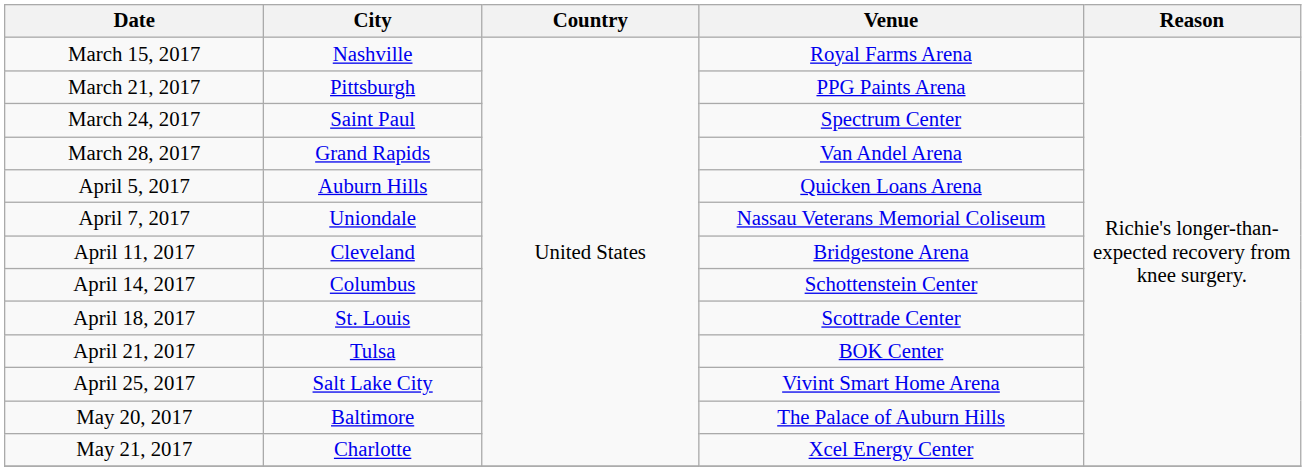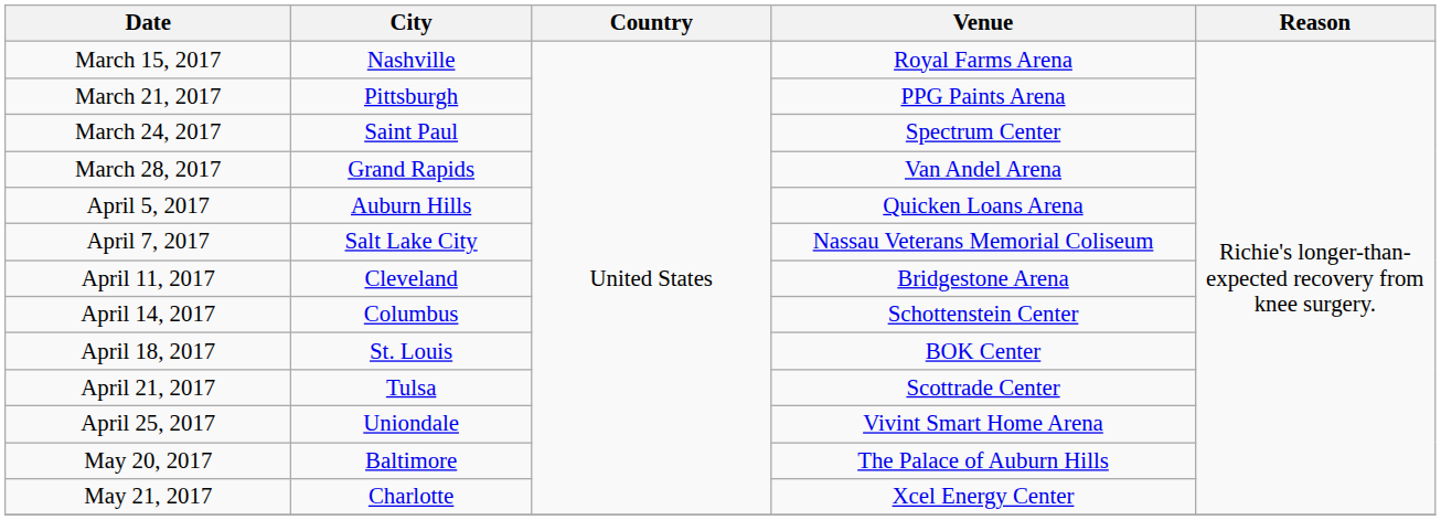 <table class="wikitable" style="text-align:center;">
 <tr>
 <th scope="col" style="width:12em;">Date</th>
 <th scope="col" style="width:10em;">City</th>
 <th scope="col" style="width:10em;">Country</th>
 <th scope="col" style="width:18em;">Venue</th>
 <th scope="col" style="width:10em;">Reason</th>
 </tr>
 <tr>
 <td>March 15, 2017</td>
 <td><a href='#'>Nashville</a></td>
 <td rowspan="13">United States</td>
 <td><a href='#'>Royal Farms Arena</a></td>
 <td rowspan="13">Richie's longer-than-expected recovery from knee surgery.</td>
 </tr>
 <tr>
 <td>March 21, 2017</td>
 <td><a href='#'>Pittsburgh</a></td>
 <td><a href='#'>PPG Paints Arena</a></td>
 </tr>
 <tr>
 <td>March 24, 2017</td>
 <td><a href='#'>Saint Paul</a></td>
 <td><a href='#'>Spectrum Center</a></td>
 </tr>
 <tr>
 <td>March 28, 2017</td>
 <td><a href='#'>Grand Rapids</a></td>
 <td><a href='#'>Van Andel Arena</a></td>
 </tr>
 <tr>
 <td>April 5, 2017</td>
 <td><a href='#'>Auburn Hills</a></td>
 <td><a href='#'>Quicken Loans Arena</a></td>
 </tr>
 <tr>
 <td>April 7, 2017</td>
-<td><a href='#'>Uniondale</a></td>
+<td><a href='#'>Salt Lake City</a></td>
 <td><a href='#'>Nassau Veterans Memorial Coliseum</a></td>
 </tr>
 <tr>
 <td>April 11, 2017</td>
 <td><a href='#'>Cleveland</a></td>
 <td><a href='#'>Bridgestone Arena</a></td>
 </tr>
 <tr>
 <td>April 14, 2017</td>
 <td><a href='#'>Columbus</a></td>
 <td><a href='#'>Schottenstein Center</a></td>
 </tr>
 <tr>
 <td>April 18, 2017</td>
 <td><a href='#'>St. Louis</a></td>
-<td><a href='#'>Scottrade Center</a></td>
+<td><a href='#'>BOK Center</a></td>
 </tr>
 <tr>
 <td>April 21, 2017</td>
 <td><a href='#'>Tulsa</a></td>
-<td><a href='#'>BOK Center</a></td>
+<td><a href='#'>Scottrade Center</a></td>
 </tr>
 <tr>
 <td>April 25, 2017</td>
-<td><a href='#'>Salt Lake City</a></td>
+<td><a href='#'>Uniondale</a></td>
 <td><a href='#'>Vivint Smart Home Arena</a></td>
 </tr>
 <tr>
 <td>May 20, 2017</td>
 <td><a href='#'>Baltimore</a></td>
 <td><a href='#'>The Palace of Auburn Hills</a></td>
 </tr>
 <tr>
 <td>May 21, 2017</td>
 <td><a href='#'>Charlotte</a></td>
 <td><a href='#'>Xcel Energy Center</a></td>
 </tr>
 <tr>
 </tr>
 </table>
